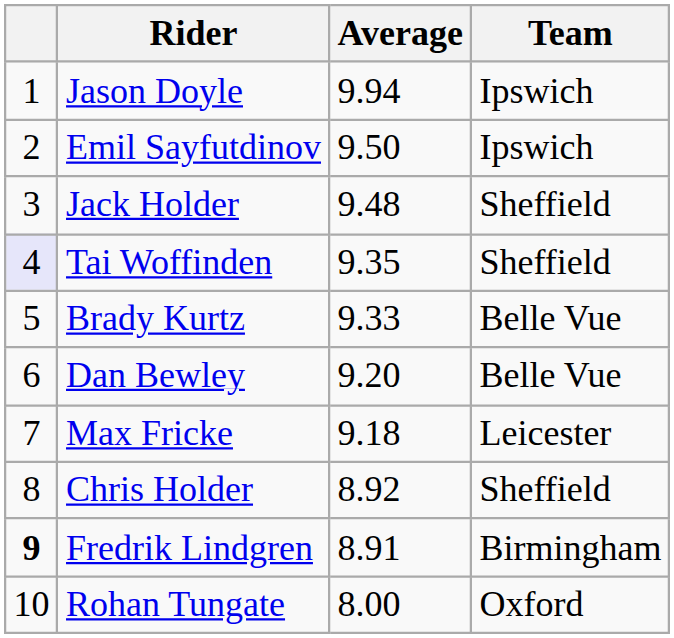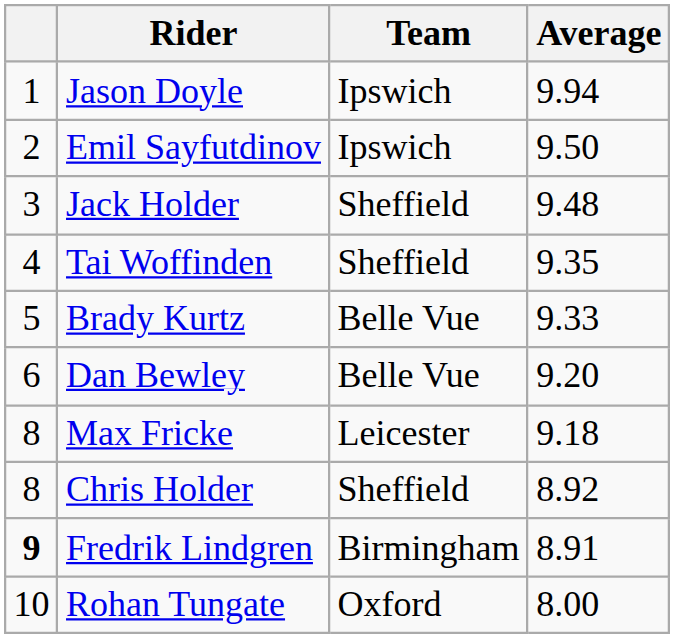 <table class=wikitable>
 <tr>
 <th></th>
 <th>Rider</th>
+<th>Team</th>
 <th>Average</th>
-<th>Team</th>
 </tr>
 <tr>
 <td align="center">1</td>
 <td> <a href='#'>Jason Doyle</a></td>
+<td>Ipswich</td>
 <td>9.94</td>
-<td>Ipswich</td>
 </tr>
 <tr>
 <td align="center">2</td>
 <td> <a href='#'>Emil Sayfutdinov</a></td>
+<td>Ipswich</td>
 <td>9.50</td>
-<td>Ipswich</td>
 </tr>
 <tr>
 <td align="center">3</td>
 <td> <a href='#'>Jack Holder</a></td>
+<td>Sheffield</td>
 <td>9.48</td>
-<td>Sheffield</td>
 </tr>
 <tr>
-<td align="center" style="background: lavender;">4</td>
+<td align="center">4</td>
 <td> <a href='#'>Tai Woffinden</a></td>
+<td>Sheffield</td>
 <td>9.35</td>
-<td>Sheffield</td>
 </tr>
 <tr>
 <td align="center">5</td>
 <td> <a href='#'>Brady Kurtz</a></td>
+<td>Belle Vue</td>
 <td>9.33</td>
-<td>Belle Vue</td>
 </tr>
 <tr>
 <td align="center">6</td>
 <td> <a href='#'>Dan Bewley</a></td>
+<td>Belle Vue</td>
 <td>9.20</td>
-<td>Belle Vue</td>
 </tr>
 <tr>
-<td align="center">7</td>
+<td align="center">8</td>
 <td> <a href='#'>Max Fricke</a></td>
+<td>Leicester</td>
 <td>9.18</td>
-<td>Leicester</td>
 </tr>
 <tr>
 <td align="center">8</td>
 <td> <a href='#'>Chris Holder</a></td>
+<td>Sheffield</td>
 <td>8.92</td>
-<td>Sheffield</td>
 </tr>
 <tr>
 <td align="center"><strong>9</strong></td>
 <td> <a href='#'>Fredrik Lindgren</a></td>
+<td>Birmingham</td>
 <td>8.91</td>
-<td>Birmingham</td>
 </tr>
 <tr>
 <td align="center">10</td>
 <td> <a href='#'>Rohan Tungate</a></td>
+<td>Oxford</td>
 <td>8.00</td>
-<td>Oxford</td>
 </tr>
 </table>
